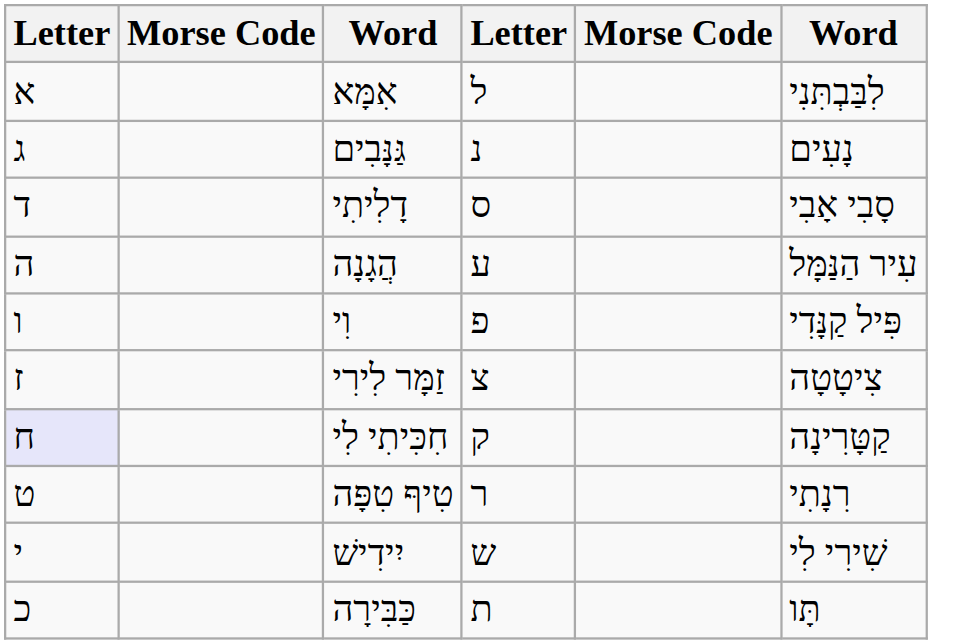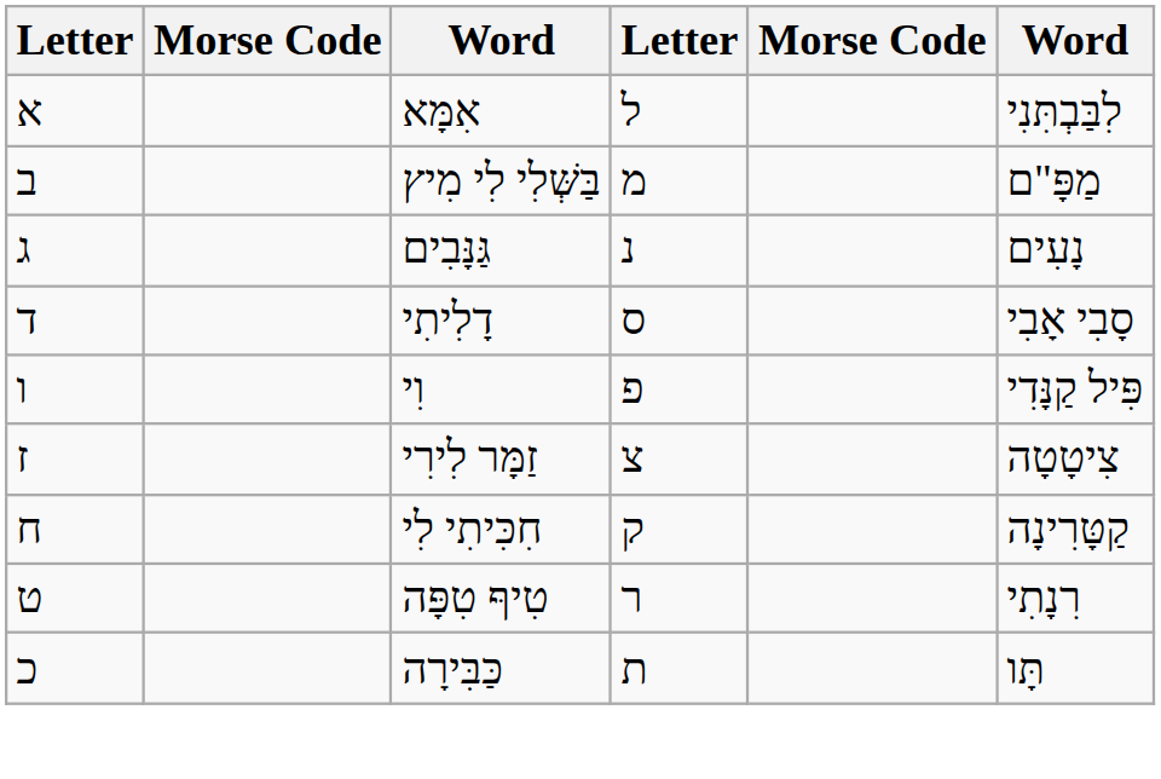 <table class="wikitable" border="1">
 <tr>
 <th>Letter</th>
 <th>Morse Code</th>
 <th>Word</th>
 <th>Letter</th>
 <th>Morse Code</th>
 <th>Word</th>
 </tr>
 <tr>
 <td>א</td>
 <td></td>
 <td>אִמָּא</td>
 <td>ל</td>
 <td></td>
 <td>לִבַּבְתִּנִי</td>
 </tr>
 <tr>
+<td>ב</td>
+<td></td>
+<td>בַּשְּׁלִי לִי מִיץ</td>
+<td>מ</td>
+<td></td>
+<td>מַפָּ"ם</td>
+</tr>
+<tr>
 <td>ג</td>
 <td></td>
 <td>גַּנָּבִים</td>
 <td>נ</td>
 <td></td>
 <td>נָעִים</td>
 </tr>
 <tr>
 <td>ד</td>
 <td></td>
 <td>דָלִיתִי</td>
 <td>ס</td>
 <td></td>
 <td>סָבִי אָבִי</td>
-</tr>
-<tr>
-<td>ה</td>
-<td></td>
-<td>הֲגָנָה</td>
-<td>ע</td>
-<td></td>
-<td>עִיר הַנַּמָּל</td>
 </tr>
 <tr>
 <td>ו</td>
 <td></td>
 <td>וִי</td>
 <td>פ</td>
 <td></td>
 <td>פִּיל קַנָּדִי</td>
 </tr>
 <tr>
 <td>ז</td>
 <td></td>
 <td>זַמָּר לִירִי</td>
 <td>צ</td>
 <td></td>
 <td>צִיטָטָה</td>
 </tr>
 <tr>
-<td style="background: lavender;">ח</td>
+<td>ח</td>
 <td></td>
 <td>חִכִּיתִי לִי</td>
 <td>ק</td>
 <td></td>
 <td>קַטָּרִינָה</td>
 </tr>
 <tr>
 <td>ט</td>
 <td></td>
 <td>טִיףּ טִפָּה</td>
 <td>ר</td>
 <td></td>
 <td>רִנָתִי</td>
 </tr>
 <tr>
-<td>י</td>
-<td></td>
-<td>יִידִישׁ</td>
-<td>ש</td>
-<td></td>
-<td>שִׁירִי לִי</td>
-</tr>
-<tr>
 <td>כ</td>
 <td></td>
 <td>כַּבִּירָה</td>
 <td>ת</td>
 <td></td>
 <td>תָּו</td>
 </tr>
 </table>
